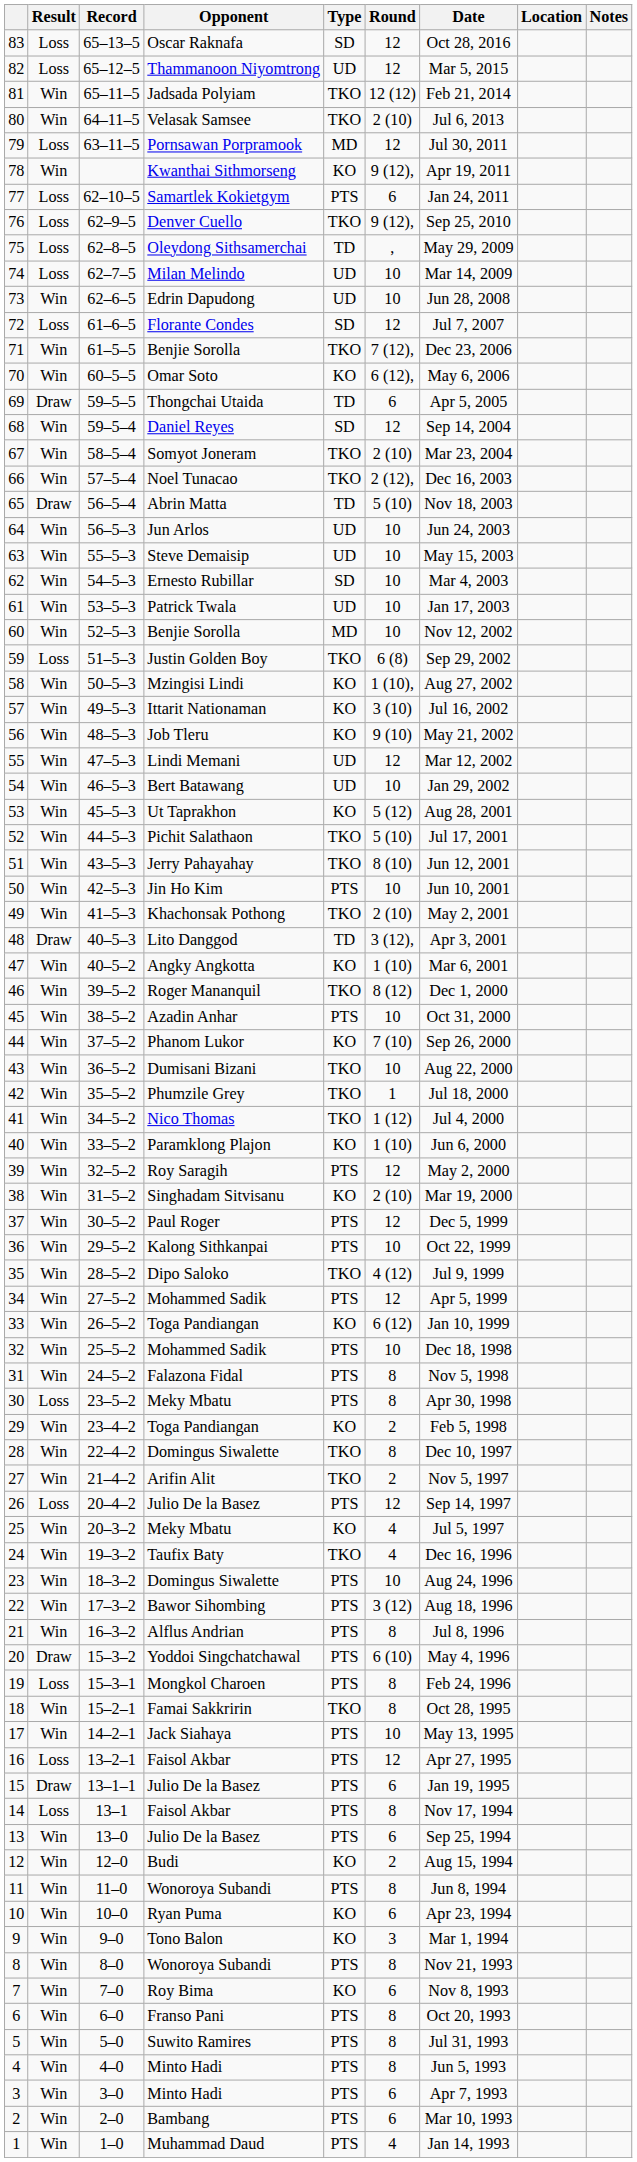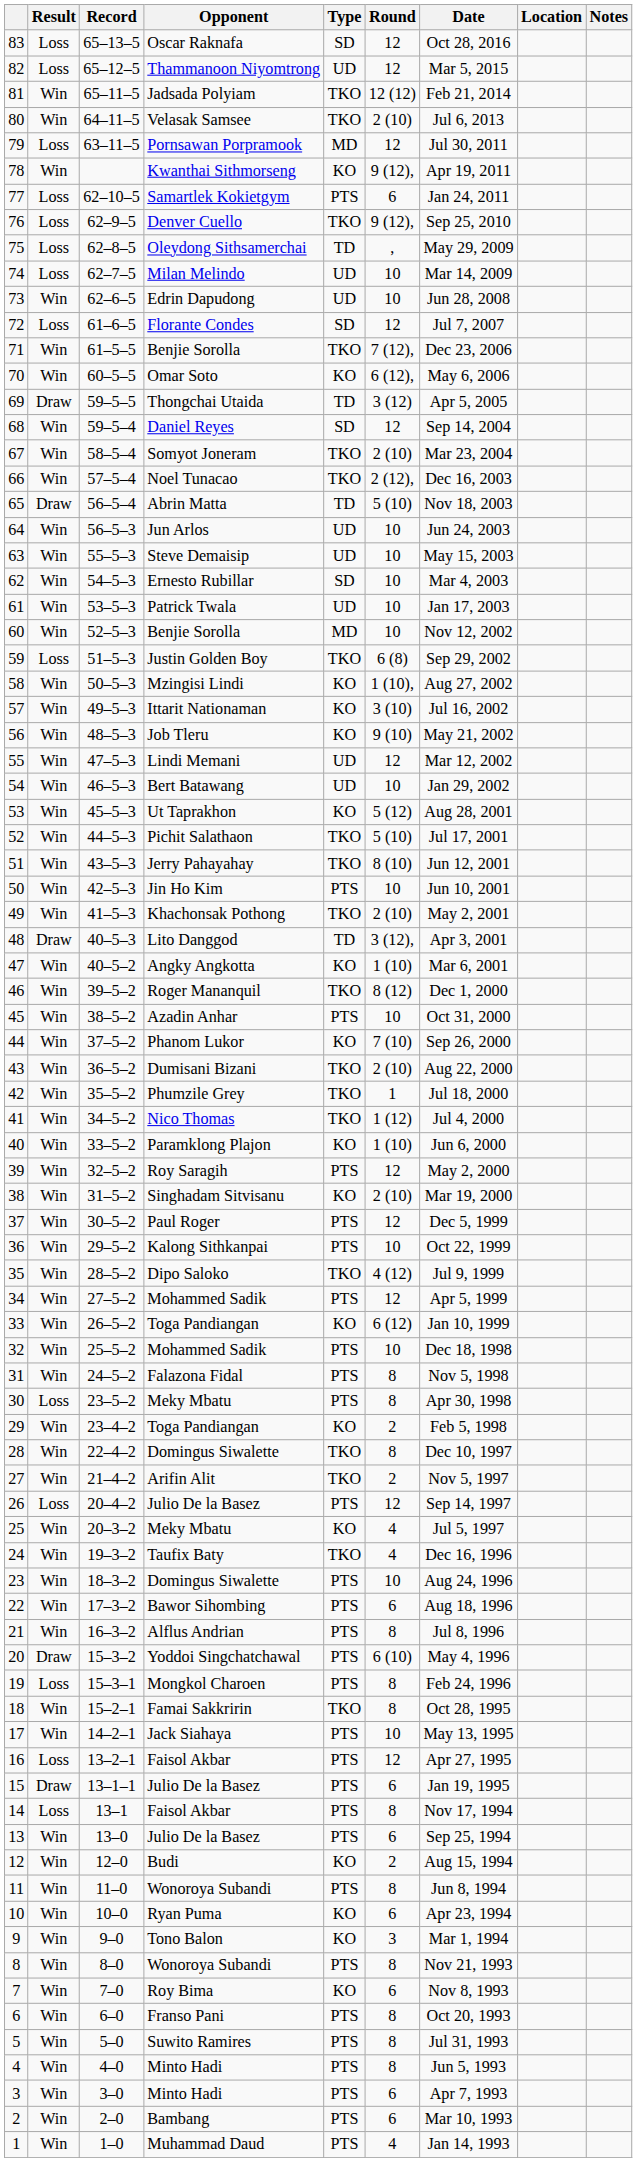 <table class="wikitable" style="text-align:center">
 <tr>
 <th></th>
 <th>Result</th>
 <th>Record</th>
 <th>Opponent</th>
 <th>Type</th>
 <th>Round</th>
 <th>Date</th>
 <th>Location</th>
 <th>Notes</th>
 </tr>
 <tr>
 <td>83</td>
 <td>Loss</td>
 <td>65–13–5</td>
 <td align=left>Oscar Raknafa</td>
 <td>SD</td>
 <td>12</td>
 <td>Oct 28, 2016</td>
 <td style="text-align:left;"></td>
 <td></td>
 </tr>
 <tr>
 <td>82</td>
 <td>Loss</td>
 <td>65–12–5</td>
 <td align=left><a href='#'>Thammanoon Niyomtrong</a></td>
 <td>UD</td>
 <td>12</td>
 <td>Mar 5, 2015</td>
 <td style="text-align:left;"></td>
 <td style="text-align:left;"></td>
 </tr>
 <tr>
 <td>81</td>
 <td>Win</td>
 <td>65–11–5</td>
 <td align=left>Jadsada Polyiam</td>
 <td>TKO</td>
 <td>12 (12)</td>
 <td>Feb 21, 2014</td>
 <td style="text-align:left;"></td>
 <td style="text-align:left;"></td>
 </tr>
 <tr>
 <td>80</td>
 <td>Win</td>
 <td>64–11–5</td>
 <td align=left>Velasak Samsee</td>
 <td>TKO</td>
 <td>2 (10)</td>
 <td>Jul 6, 2013</td>
 <td style="text-align:left;"></td>
 <td></td>
 </tr>
 <tr>
 <td>79</td>
 <td>Loss</td>
 <td>63–11–5</td>
 <td align=left><a href='#'>Pornsawan Porpramook</a></td>
 <td>MD</td>
 <td>12</td>
 <td>Jul 30, 2011</td>
 <td style="text-align:left;"></td>
 <td style="text-align:left;"></td>
 </tr>
 <tr>
 <td>78</td>
 <td>Win</td>
 <td></td>
 <td align=left><a href='#'>Kwanthai Sithmorseng</a></td>
 <td>KO</td>
 <td>9 (12), </td>
 <td>Apr 19, 2011</td>
 <td style="text-align:left;"></td>
 <td style="text-align:left;"></td>
 </tr>
 <tr>
 <td>77</td>
 <td>Loss</td>
 <td>62–10–5</td>
 <td align=left><a href='#'>Samartlek Kokietgym</a></td>
 <td>PTS</td>
 <td>6</td>
 <td>Jan 24, 2011</td>
 <td style="text-align:left;"></td>
 <td></td>
 </tr>
 <tr>
 <td>76</td>
 <td>Loss</td>
 <td>62–9–5</td>
 <td align=left><a href='#'>Denver Cuello</a></td>
 <td>TKO</td>
 <td>9 (12), </td>
 <td>Sep 25, 2010</td>
 <td style="text-align:left;"></td>
 <td style="text-align:left;"></td>
 </tr>
 <tr>
 <td>75</td>
 <td>Loss</td>
 <td>62–8–5</td>
 <td align=left><a href='#'>Oleydong Sithsamerchai</a></td>
 <td>TD</td>
 <td>, </td>
 <td>May 29, 2009</td>
 <td style="text-align:left;"></td>
 <td style="text-align:left;"></td>
 </tr>
 <tr>
 <td>74</td>
 <td>Loss</td>
 <td>62–7–5</td>
 <td align=left><a href='#'>Milan Melindo</a></td>
 <td>UD</td>
 <td>10</td>
 <td>Mar 14, 2009</td>
 <td style="text-align:left;"></td>
 <td></td>
 </tr>
 <tr>
 <td>73</td>
 <td>Win</td>
 <td>62–6–5</td>
 <td align=left>Edrin Dapudong</td>
 <td>UD</td>
 <td>10</td>
 <td>Jun 28, 2008</td>
 <td style="text-align:left;"></td>
 <td></td>
 </tr>
 <tr>
 <td>72</td>
 <td>Loss</td>
 <td>61–6–5</td>
 <td align=left><a href='#'>Florante Condes</a></td>
 <td>SD</td>
 <td>12</td>
 <td>Jul 7, 2007</td>
 <td style="text-align:left;"></td>
 <td style="text-align:left;"></td>
 </tr>
 <tr>
 <td>71</td>
 <td>Win</td>
 <td>61–5–5</td>
 <td align=left>Benjie Sorolla</td>
 <td>TKO</td>
 <td>7 (12), </td>
 <td>Dec 23, 2006</td>
 <td style="text-align:left;"></td>
 <td style="text-align:left;"></td>
 </tr>
 <tr>
 <td>70</td>
 <td>Win</td>
 <td>60–5–5</td>
 <td align=left>Omar Soto</td>
 <td>KO</td>
 <td>6 (12), </td>
 <td>May 6, 2006</td>
 <td style="text-align:left;"></td>
 <td style="text-align:left;"></td>
 </tr>
 <tr>
 <td>69</td>
 <td>Draw</td>
 <td>59–5–5</td>
 <td align=left>Thongchai Utaida</td>
 <td>TD</td>
-<td>6</td>
+<td>3 (12)</td>
 <td>Apr 5, 2005</td>
 <td style="text-align:left;"></td>
 <td style="text-align:left;"></td>
 </tr>
 <tr>
 <td>68</td>
 <td>Win</td>
 <td>59–5–4</td>
 <td align=left><a href='#'>Daniel Reyes</a></td>
 <td>SD</td>
 <td>12</td>
 <td>Sep 14, 2004</td>
 <td style="text-align:left;"></td>
 <td style="text-align:left;"></td>
 </tr>
 <tr>
 <td>67</td>
 <td>Win</td>
 <td>58–5–4</td>
 <td align=left>Somyot Joneram</td>
 <td>TKO</td>
 <td>2 (10)</td>
 <td>Mar 23, 2004</td>
 <td style="text-align:left;"></td>
 <td></td>
 </tr>
 <tr>
 <td>66</td>
 <td>Win</td>
 <td>57–5–4</td>
 <td align=left>Noel Tunacao</td>
 <td>TKO</td>
 <td>2 (12), </td>
 <td>Dec 16, 2003</td>
 <td style="text-align:left;"></td>
 <td></td>
 </tr>
 <tr>
 <td>65</td>
 <td>Draw</td>
 <td>56–5–4</td>
 <td align=left>Abrin Matta</td>
 <td>TD</td>
 <td>5 (10)</td>
 <td>Nov 18, 2003</td>
 <td style="text-align:left;"></td>
 <td></td>
 </tr>
 <tr>
 <td>64</td>
 <td>Win</td>
 <td>56–5–3</td>
 <td align=left>Jun Arlos</td>
 <td>UD</td>
 <td>10</td>
 <td>Jun 24, 2003</td>
 <td style="text-align:left;"></td>
 <td></td>
 </tr>
 <tr>
 <td>63</td>
 <td>Win</td>
 <td>55–5–3</td>
 <td align=left>Steve Demaisip</td>
 <td>UD</td>
 <td>10</td>
 <td>May 15, 2003</td>
 <td style="text-align:left;"></td>
 <td></td>
 </tr>
 <tr>
 <td>62</td>
 <td>Win</td>
 <td>54–5–3</td>
 <td align=left>Ernesto Rubillar</td>
 <td>SD</td>
 <td>10</td>
 <td>Mar 4, 2003</td>
 <td style="text-align:left;"></td>
 <td></td>
 </tr>
 <tr>
 <td>61</td>
 <td>Win</td>
 <td>53–5–3</td>
 <td align=left>Patrick Twala</td>
 <td>UD</td>
 <td>10</td>
 <td>Jan 17, 2003</td>
 <td style="text-align:left;"></td>
 <td></td>
 </tr>
 <tr>
 <td>60</td>
 <td>Win</td>
 <td>52–5–3</td>
 <td align=left>Benjie Sorolla</td>
 <td>MD</td>
 <td>10</td>
 <td>Nov 12, 2002</td>
 <td style="text-align:left;"></td>
 <td></td>
 </tr>
 <tr>
 <td>59</td>
 <td>Loss</td>
 <td>51–5–3</td>
 <td align=left>Justin Golden Boy</td>
 <td>TKO</td>
 <td>6 (8)</td>
 <td>Sep 29, 2002</td>
 <td style="text-align:left;"></td>
 <td></td>
 </tr>
 <tr>
 <td>58</td>
 <td>Win</td>
 <td>50–5–3</td>
 <td align=left>Mzingisi Lindi</td>
 <td>KO</td>
 <td>1 (10), </td>
 <td>Aug 27, 2002</td>
 <td style="text-align:left;"></td>
 <td></td>
 </tr>
 <tr>
 <td>57</td>
 <td>Win</td>
 <td>49–5–3</td>
 <td align=left>Ittarit Nationaman</td>
 <td>KO</td>
 <td>3 (10)</td>
 <td>Jul 16, 2002</td>
 <td style="text-align:left;"></td>
 <td></td>
 </tr>
 <tr>
 <td>56</td>
 <td>Win</td>
 <td>48–5–3</td>
 <td align=left>Job Tleru</td>
 <td>KO</td>
 <td>9 (10)</td>
 <td>May 21, 2002</td>
 <td style="text-align:left;"></td>
 <td></td>
 </tr>
 <tr>
 <td>55</td>
 <td>Win</td>
 <td>47–5–3</td>
 <td align=left>Lindi Memani</td>
 <td>UD</td>
 <td>12</td>
 <td>Mar 12, 2002</td>
 <td style="text-align:left;"></td>
 <td style="text-align:left;"></td>
 </tr>
 <tr>
 <td>54</td>
 <td>Win</td>
 <td>46–5–3</td>
 <td align=left>Bert Batawang</td>
 <td>UD</td>
 <td>10</td>
 <td>Jan 29, 2002</td>
 <td style="text-align:left;"></td>
 <td></td>
 </tr>
 <tr>
 <td>53</td>
 <td>Win</td>
 <td>45–5–3</td>
 <td align=left>Ut Taprakhon</td>
 <td>KO</td>
 <td>5 (12)</td>
 <td>Aug 28, 2001</td>
 <td style="text-align:left;"></td>
 <td></td>
 </tr>
 <tr>
 <td>52</td>
 <td>Win</td>
 <td>44–5–3</td>
 <td align=left>Pichit Salathaon</td>
 <td>TKO</td>
 <td>5 (10)</td>
 <td>Jul 17, 2001</td>
 <td style="text-align:left;"></td>
 <td></td>
 </tr>
 <tr>
 <td>51</td>
 <td>Win</td>
 <td>43–5–3</td>
 <td align=left>Jerry Pahayahay</td>
 <td>TKO</td>
 <td>8 (10)</td>
 <td>Jun 12, 2001</td>
 <td style="text-align:left;"></td>
 <td></td>
 </tr>
 <tr>
 <td>50</td>
 <td>Win</td>
 <td>42–5–3</td>
 <td align=left>Jin Ho Kim</td>
 <td>PTS</td>
 <td>10</td>
 <td>Jun 10, 2001</td>
 <td style="text-align:left;"></td>
 <td></td>
 </tr>
 <tr>
 <td>49</td>
 <td>Win</td>
 <td>41–5–3</td>
 <td align=left>Khachonsak Pothong</td>
 <td>TKO</td>
 <td>2 (10)</td>
 <td>May 2, 2001</td>
 <td style="text-align:left;"></td>
 <td></td>
 </tr>
 <tr>
 <td>48</td>
 <td>Draw</td>
 <td>40–5–3</td>
 <td align=left>Lito Danggod</td>
 <td>TD</td>
 <td>3 (12), </td>
 <td>Apr 3, 2001</td>
 <td style="text-align:left;"></td>
 <td style="text-align:left;"></td>
 </tr>
 <tr>
 <td>47</td>
 <td>Win</td>
 <td>40–5–2</td>
 <td align=left>Angky Angkotta</td>
 <td>KO</td>
 <td>1 (10)</td>
 <td>Mar 6, 2001</td>
 <td style="text-align:left;"></td>
 <td></td>
 </tr>
 <tr>
 <td>46</td>
 <td>Win</td>
 <td>39–5–2</td>
 <td align=left>Roger Mananquil</td>
 <td>TKO</td>
 <td>8 (12)</td>
 <td>Dec 1, 2000</td>
 <td style="text-align:left;"></td>
 <td style="text-align:left;"></td>
 </tr>
 <tr>
 <td>45</td>
 <td>Win</td>
 <td>38–5–2</td>
 <td align=left>Azadin Anhar</td>
 <td>PTS</td>
 <td>10</td>
 <td>Oct 31, 2000</td>
 <td style="text-align:left;"></td>
 <td></td>
 </tr>
 <tr>
 <td>44</td>
 <td>Win</td>
 <td>37–5–2</td>
 <td align=left>Phanom Lukor</td>
 <td>KO</td>
 <td>7 (10)</td>
 <td>Sep 26, 2000</td>
 <td style="text-align:left;"></td>
 <td></td>
 </tr>
 <tr>
 <td>43</td>
 <td>Win</td>
 <td>36–5–2</td>
 <td align=left>Dumisani Bizani</td>
 <td>TKO</td>
-<td>10</td>
+<td>2 (10)</td>
 <td>Aug 22, 2000</td>
 <td style="text-align:left;"></td>
 <td></td>
 </tr>
 <tr>
 <td>42</td>
 <td>Win</td>
 <td>35–5–2</td>
 <td align=left>Phumzile Grey</td>
 <td>TKO</td>
 <td>1</td>
 <td>Jul 18, 2000</td>
 <td style="text-align:left;"></td>
 <td></td>
 </tr>
 <tr>
 <td>41</td>
 <td>Win</td>
 <td>34–5–2</td>
 <td align=left><a href='#'>Nico Thomas</a></td>
 <td>TKO</td>
 <td>1 (12)</td>
 <td>Jul 4, 2000</td>
 <td style="text-align:left;"></td>
 <td></td>
 </tr>
 <tr>
 <td>40</td>
 <td>Win</td>
 <td>33–5–2</td>
 <td align=left>Paramklong Plajon</td>
 <td>KO</td>
 <td>1 (10)</td>
 <td>Jun 6, 2000</td>
 <td style="text-align:left;"></td>
 <td></td>
 </tr>
 <tr>
 <td>39</td>
 <td>Win</td>
 <td>32–5–2</td>
 <td align=left>Roy Saragih</td>
 <td>PTS</td>
 <td>12</td>
 <td>May 2, 2000</td>
 <td style="text-align:left;"></td>
 <td></td>
 </tr>
 <tr>
 <td>38</td>
 <td>Win</td>
 <td>31–5–2</td>
 <td align=left>Singhadam Sitvisanu</td>
 <td>KO</td>
 <td>2 (10)</td>
 <td>Mar 19, 2000</td>
 <td style="text-align:left;"></td>
 <td></td>
 </tr>
 <tr>
 <td>37</td>
 <td>Win</td>
 <td>30–5–2</td>
 <td align=left>Paul Roger</td>
 <td>PTS</td>
 <td>12</td>
 <td>Dec 5, 1999</td>
 <td style="text-align:left;"></td>
 <td></td>
 </tr>
 <tr>
 <td>36</td>
 <td>Win</td>
 <td>29–5–2</td>
 <td align=left>Kalong Sithkanpai</td>
 <td>PTS</td>
 <td>10</td>
 <td>Oct 22, 1999</td>
 <td style="text-align:left;"></td>
 <td></td>
 </tr>
 <tr>
 <td>35</td>
 <td>Win</td>
 <td>28–5–2</td>
 <td align=left>Dipo Saloko</td>
 <td>TKO</td>
 <td>4 (12)</td>
 <td>Jul 9, 1999</td>
 <td style="text-align:left;"></td>
 <td></td>
 </tr>
 <tr>
 <td>34</td>
 <td>Win</td>
 <td>27–5–2</td>
 <td align=left>Mohammed Sadik</td>
 <td>PTS</td>
 <td>12</td>
 <td>Apr 5, 1999</td>
 <td style="text-align:left;"></td>
 <td></td>
 </tr>
 <tr>
 <td>33</td>
 <td>Win</td>
 <td>26–5–2</td>
 <td align=left>Toga Pandiangan</td>
 <td>KO</td>
 <td>6 (12)</td>
 <td>Jan 10, 1999</td>
 <td style="text-align:left;"></td>
 <td></td>
 </tr>
 <tr>
 <td>32</td>
 <td>Win</td>
 <td>25–5–2</td>
 <td align=left>Mohammed Sadik</td>
 <td>PTS</td>
 <td>10</td>
 <td>Dec 18, 1998</td>
 <td style="text-align:left;"></td>
 <td></td>
 </tr>
 <tr>
 <td>31</td>
 <td>Win</td>
 <td>24–5–2</td>
 <td align=left>Falazona Fidal</td>
 <td>PTS</td>
 <td>8</td>
 <td>Nov 5, 1998</td>
 <td style="text-align:left;"></td>
 <td></td>
 </tr>
 <tr>
 <td>30</td>
 <td>Loss</td>
 <td>23–5–2</td>
 <td align=left>Meky Mbatu</td>
 <td>PTS</td>
 <td>8</td>
 <td>Apr 30, 1998</td>
 <td style="text-align:left;"></td>
 <td></td>
 </tr>
 <tr>
 <td>29</td>
 <td>Win</td>
 <td>23–4–2</td>
 <td align=left>Toga Pandiangan</td>
 <td>KO</td>
 <td>2</td>
 <td>Feb 5, 1998</td>
 <td style="text-align:left;"></td>
 <td></td>
 </tr>
 <tr>
 <td>28</td>
 <td>Win</td>
 <td>22–4–2</td>
 <td align=left>Domingus Siwalette</td>
 <td>TKO</td>
 <td>8</td>
 <td>Dec 10, 1997</td>
 <td style="text-align:left;"></td>
 <td></td>
 </tr>
 <tr>
 <td>27</td>
 <td>Win</td>
 <td>21–4–2</td>
 <td align=left>Arifin Alit</td>
 <td>TKO</td>
 <td>2</td>
 <td>Nov 5, 1997</td>
 <td style="text-align:left;"></td>
 <td></td>
 </tr>
 <tr>
 <td>26</td>
 <td>Loss</td>
 <td>20–4–2</td>
 <td align=left>Julio De la Basez</td>
 <td>PTS</td>
 <td>12</td>
 <td>Sep 14, 1997</td>
 <td style="text-align:left;"></td>
 <td></td>
 </tr>
 <tr>
 <td>25</td>
 <td>Win</td>
 <td>20–3–2</td>
 <td align=left>Meky Mbatu</td>
 <td>KO</td>
 <td>4</td>
 <td>Jul 5, 1997</td>
 <td style="text-align:left;"></td>
 <td></td>
 </tr>
 <tr>
 <td>24</td>
 <td>Win</td>
 <td>19–3–2</td>
 <td align=left>Taufix Baty</td>
 <td>TKO</td>
 <td>4</td>
 <td>Dec 16, 1996</td>
 <td style="text-align:left;"></td>
 <td></td>
 </tr>
 <tr>
 <td>23</td>
 <td>Win</td>
 <td>18–3–2</td>
 <td align=left>Domingus Siwalette</td>
 <td>PTS</td>
 <td>10</td>
 <td>Aug 24, 1996</td>
 <td style="text-align:left;"></td>
 <td></td>
 </tr>
 <tr>
 <td>22</td>
 <td>Win</td>
 <td>17–3–2</td>
 <td align=left>Bawor Sihombing</td>
 <td>PTS</td>
-<td>3 (12)</td>
+<td>6</td>
 <td>Aug 18, 1996</td>
 <td style="text-align:left;"></td>
 <td></td>
 </tr>
 <tr>
 <td>21</td>
 <td>Win</td>
 <td>16–3–2</td>
 <td align=left>Alflus Andrian</td>
 <td>PTS</td>
 <td>8</td>
 <td>Jul 8, 1996</td>
 <td style="text-align:left;"></td>
 <td></td>
 </tr>
 <tr>
 <td>20</td>
 <td>Draw</td>
 <td>15–3–2</td>
 <td align=left>Yoddoi Singchatchawal</td>
 <td>PTS</td>
 <td>6 (10)</td>
 <td>May 4, 1996</td>
 <td style="text-align:left;"></td>
 <td></td>
 </tr>
 <tr>
 <td>19</td>
 <td>Loss</td>
 <td>15–3–1</td>
 <td align=left>Mongkol Charoen</td>
 <td>PTS</td>
 <td>8</td>
 <td>Feb 24, 1996</td>
 <td style="text-align:left;"></td>
 <td></td>
 </tr>
 <tr>
 <td>18</td>
 <td>Win</td>
 <td>15–2–1</td>
 <td align=left>Famai Sakkririn</td>
 <td>TKO</td>
 <td>8</td>
 <td>Oct 28, 1995</td>
 <td style="text-align:left;"></td>
 <td></td>
 </tr>
 <tr>
 <td>17</td>
 <td>Win</td>
 <td>14–2–1</td>
 <td align=left>Jack Siahaya</td>
 <td>PTS</td>
 <td>10</td>
 <td>May 13, 1995</td>
 <td style="text-align:left;"></td>
 <td></td>
 </tr>
 <tr>
 <td>16</td>
 <td>Loss</td>
 <td>13–2–1</td>
 <td align=left>Faisol Akbar</td>
 <td>PTS</td>
 <td>12</td>
 <td>Apr 27, 1995</td>
 <td style="text-align:left;"></td>
 <td></td>
 </tr>
 <tr>
 <td>15</td>
 <td>Draw</td>
 <td>13–1–1</td>
 <td align=left>Julio De la Basez</td>
 <td>PTS</td>
 <td>6</td>
 <td>Jan 19, 1995</td>
 <td style="text-align:left;"></td>
 <td></td>
 </tr>
 <tr>
 <td>14</td>
 <td>Loss</td>
 <td>13–1</td>
 <td align=left>Faisol Akbar</td>
 <td>PTS</td>
 <td>8</td>
 <td>Nov 17, 1994</td>
 <td style="text-align:left;"></td>
 <td></td>
 </tr>
 <tr>
 <td>13</td>
 <td>Win</td>
 <td>13–0</td>
 <td align=left>Julio De la Basez</td>
 <td>PTS</td>
 <td>6</td>
 <td>Sep 25, 1994</td>
 <td style="text-align:left;"></td>
 <td></td>
 </tr>
 <tr>
 <td>12</td>
 <td>Win</td>
 <td>12–0</td>
 <td align=left>Budi</td>
 <td>KO</td>
 <td>2</td>
 <td>Aug 15, 1994</td>
 <td style="text-align:left;"></td>
 <td></td>
 </tr>
 <tr>
 <td>11</td>
 <td>Win</td>
 <td>11–0</td>
 <td align=left>Wonoroya Subandi</td>
 <td>PTS</td>
 <td>8</td>
 <td>Jun 8, 1994</td>
 <td style="text-align:left;"></td>
 <td></td>
 </tr>
 <tr>
 <td>10</td>
 <td>Win</td>
 <td>10–0</td>
 <td align=left>Ryan Puma</td>
 <td>KO</td>
 <td>6</td>
 <td>Apr 23, 1994</td>
 <td style="text-align:left;"></td>
 <td></td>
 </tr>
 <tr>
 <td>9</td>
 <td>Win</td>
 <td>9–0</td>
 <td align=left>Tono Balon</td>
 <td>KO</td>
 <td>3</td>
 <td>Mar 1, 1994</td>
 <td style="text-align:left;"></td>
 <td></td>
 </tr>
 <tr>
 <td>8</td>
 <td>Win</td>
 <td>8–0</td>
 <td align=left>Wonoroya Subandi</td>
 <td>PTS</td>
 <td>8</td>
 <td>Nov 21, 1993</td>
 <td style="text-align:left;"></td>
 <td></td>
 </tr>
 <tr>
 <td>7</td>
 <td>Win</td>
 <td>7–0</td>
 <td align=left>Roy Bima</td>
 <td>KO</td>
 <td>6</td>
 <td>Nov 8, 1993</td>
 <td style="text-align:left;"></td>
 <td></td>
 </tr>
 <tr>
 <td>6</td>
 <td>Win</td>
 <td>6–0</td>
 <td align=left>Franso Pani</td>
 <td>PTS</td>
 <td>8</td>
 <td>Oct 20, 1993</td>
 <td style="text-align:left;"></td>
 <td></td>
 </tr>
 <tr>
 <td>5</td>
 <td>Win</td>
 <td>5–0</td>
 <td align=left>Suwito Ramires</td>
 <td>PTS</td>
 <td>8</td>
 <td>Jul 31, 1993</td>
 <td style="text-align:left;"></td>
 <td></td>
 </tr>
 <tr>
 <td>4</td>
 <td>Win</td>
 <td>4–0</td>
 <td align=left>Minto Hadi</td>
 <td>PTS</td>
 <td>8</td>
 <td>Jun 5, 1993</td>
 <td style="text-align:left;"></td>
 <td></td>
 </tr>
 <tr>
 <td>3</td>
 <td>Win</td>
 <td>3–0</td>
 <td align=left>Minto Hadi</td>
 <td>PTS</td>
 <td>6</td>
 <td>Apr 7, 1993</td>
 <td style="text-align:left;"></td>
 <td></td>
 </tr>
 <tr>
 <td>2</td>
 <td>Win</td>
 <td>2–0</td>
 <td align=left>Bambang</td>
 <td>PTS</td>
 <td>6</td>
 <td>Mar 10, 1993</td>
 <td style="text-align:left;"></td>
 <td></td>
 </tr>
 <tr>
 <td>1</td>
 <td>Win</td>
 <td>1–0</td>
 <td align=left>Muhammad Daud</td>
 <td>PTS</td>
 <td>4</td>
 <td>Jan 14, 1993</td>
 <td style="text-align:left;"></td>
 <td></td>
 </tr>
 <tr>
 </tr>
 </table>
